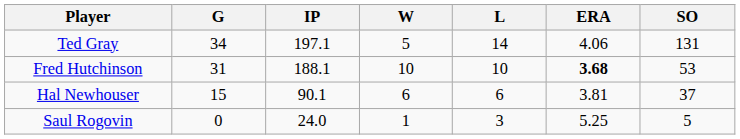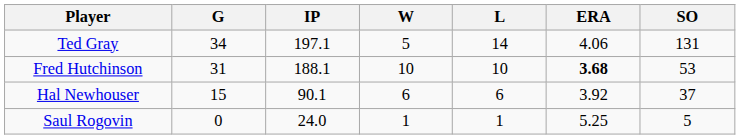 <table class="wikitable sortable">
 <tr>
 <th bgcolor="#DDDDFF" width="16%">Player</th>
 <th bgcolor="#DDDDFF" width="9%">G</th>
 <th bgcolor="#DDDDFF" width="9%">IP</th>
 <th bgcolor="#DDDDFF" width="9%">W</th>
 <th bgcolor="#DDDDFF" width="9%">L</th>
 <th bgcolor="#DDDDFF" width="9%">ERA</th>
 <th bgcolor="#DDDDFF" width="9%">SO</th>
 </tr>
 <tr align="center">
 <td><a href='#'>Ted Gray</a></td>
 <td>34</td>
 <td>197.1</td>
 <td>5</td>
 <td>14</td>
 <td>4.06</td>
 <td>131</td>
 </tr>
 <tr align="center">
 <td><a href='#'>Fred Hutchinson</a></td>
 <td>31</td>
 <td>188.1</td>
 <td>10</td>
 <td>10</td>
 <td><strong>3.68</strong></td>
 <td>53</td>
 </tr>
 <tr align="center">
 <td><a href='#'>Hal Newhouser</a></td>
 <td>15</td>
 <td>90.1</td>
 <td>6</td>
 <td>6</td>
-<td>3.81</td>
+<td>3.92</td>
 <td>37</td>
 </tr>
 <tr align="center">
 <td><a href='#'>Saul Rogovin</a></td>
 <td>0</td>
 <td>24.0</td>
 <td>1</td>
-<td>3</td>
+<td>1</td>
 <td>5.25</td>
 <td>5</td>
 </tr>
 </table>
